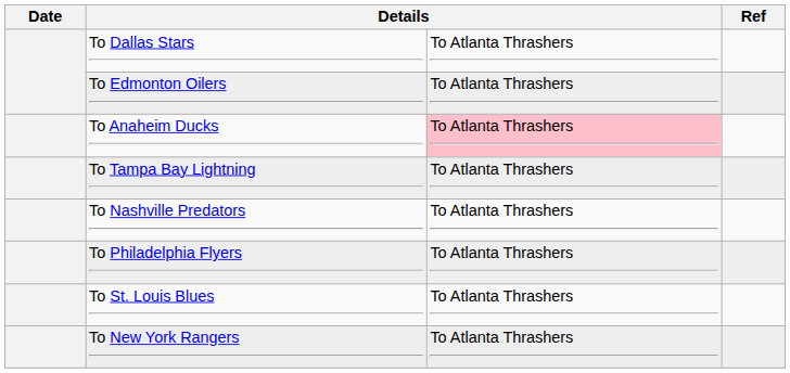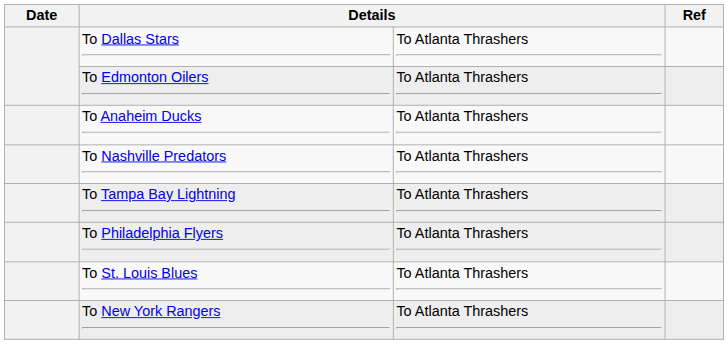 <table class="wikitable plainrowheaders" style="width: 50em;">
 <tr>
 <th scope="col">Date</th>
 <th scope="col" colspan="2">Details</th>
 <th scope="col">Ref</th>
 </tr>
 <tr>
 <th scope="row" rowspan=2></th>
 <td valign="top">To <a href='#'>Dallas Stars</a><hr></td>
 <td valign="top">To Atlanta Thrashers<hr></td>
 <td></td>
 </tr>
 <tr bgcolor="#eeeeee">
 <td valign="top">To <a href='#'>Edmonton Oilers</a> <hr></td>
 <td valign="top">To Atlanta Thrashers <hr></td>
 <td></td>
 </tr>
 <tr>
 <th scope="row"></th>
 <td valign="top">To <a href='#'>Anaheim Ducks</a> <hr></td>
-<td valign="top" style="background: pink;">To Atlanta Thrashers <hr></td>
+<td valign="top">To Atlanta Thrashers <hr></td>
+<td></td>
+</tr>
+<tr>
+<th scope="row"></th>
+<td valign="top">To <a href='#'>Nashville Predators</a><hr></td>
+<td valign="top">To Atlanta Thrashers<hr></td>
 <td></td>
 </tr>
 <tr bgcolor="#eeeeee">
 <th scope="row"></th>
 <td valign="top">To <a href='#'>Tampa Bay Lightning</a><hr></td>
-<td valign="top">To Atlanta Thrashers<hr></td>
-<td></td>
-</tr>
-<tr>
-<th scope="row"></th>
-<td valign="top">To <a href='#'>Nashville Predators</a><hr></td>
 <td valign="top">To Atlanta Thrashers<hr></td>
 <td></td>
 </tr>
 <tr bgcolor="#eeeeee">
 <th scope="row"></th>
 <td valign="top">To <a href='#'>Philadelphia Flyers</a> <hr> </td>
 <td valign="top">To Atlanta Thrashers <hr> </td>
 <td></td>
 </tr>
 <tr>
 <th scope="row"></th>
 <td valign="top">To <a href='#'>St. Louis Blues</a> <hr></td>
 <td valign="top">To Atlanta Thrashers <hr></td>
 <td></td>
 </tr>
 <tr bgcolor="#eeeeee">
 <th scope="row"></th>
 <td valign="top">To <a href='#'>New York Rangers</a><hr></td>
 <td valign="top">To Atlanta Thrashers<hr></td>
 <td></td>
 </tr>
 </table>
